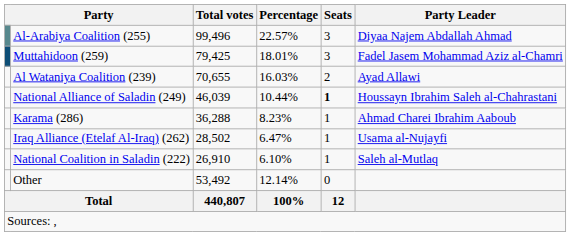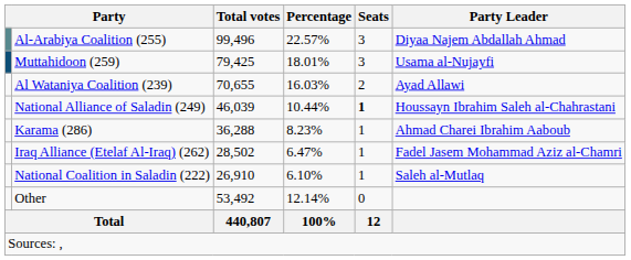 <table class="wikitable sortable" style="border:1px solid #8888aa; background-color:#f8f8f8; padding:0px; font-size:90%;">
 <tr style="background-color:#E9E9E9">
 <th colspan=2>Party</th>
 <th>Total votes</th>
 <th>Percentage</th>
 <th>Seats</th>
 <th>Party Leader</th>
 </tr>
 <tr>
 <td bgcolor="#57888D"></td>
 <td><a href='#'>Al-Arabiya Coalition</a> (255)</td>
 <td>99,496</td>
 <td>22.57%</td>
 <td>3</td>
 <td><a href='#'>Diyaa Najem Abdallah Ahmad</a></td>
 </tr>
 <tr>
 <td bgcolor="#0D4E76"></td>
 <td><a href='#'>Muttahidoon</a> (259)</td>
 <td>79,425</td>
 <td>18.01%</td>
 <td>3</td>
-<td><a href='#'>Fadel Jasem Mohammad Aziz al-Chamri</a></td>
+<td><a href='#'>Usama al-Nujayfi</a></td>
 </tr>
 <tr>
 <td></td>
 <td><a href='#'>Al Wataniya Coalition</a> (239)</td>
 <td>70,655</td>
 <td>16.03%</td>
 <td>2</td>
 <td><a href='#'>Ayad Allawi</a></td>
 </tr>
 <tr>
 <td></td>
 <td><a href='#'>National Alliance of Saladin</a> (249)</td>
 <td>46,039</td>
 <td>10.44%</td>
 <td><strong>1</strong></td>
 <td><a href='#'>Houssayn Ibrahim Saleh al-Chahrastani</a></td>
 </tr>
 <tr>
 <td></td>
 <td><a href='#'>Karama</a> (286)</td>
 <td>36,288</td>
 <td>8.23%</td>
 <td>1</td>
 <td><a href='#'>Ahmad Charei Ibrahim Aaboub</a></td>
 </tr>
 <tr>
 <td></td>
 <td><a href='#'>Iraq Alliance (Etelaf Al-Iraq)</a> (262)</td>
 <td>28,502</td>
 <td>6.47%</td>
 <td>1</td>
-<td><a href='#'>Usama al-Nujayfi</a></td>
+<td><a href='#'>Fadel Jasem Mohammad Aziz al-Chamri</a></td>
 </tr>
 <tr>
 <td></td>
 <td><a href='#'>National Coalition in Saladin</a> (222)</td>
 <td>26,910</td>
 <td>6.10%</td>
 <td>1</td>
 <td><a href='#'>Saleh al-Mutlaq</a></td>
 </tr>
 <tr>
 <td></td>
 <td>Other</td>
 <td>53,492</td>
 <td>12.14%</td>
 <td>0</td>
 <td></td>
 </tr>
 <tr>
 <th colspan=2><strong>Total</strong></th>
 <th><strong>440,807</strong></th>
 <th><strong>100%</strong></th>
 <th><strong>12</strong></th>
 <th></th>
 </tr>
 <tr>
 <td colspan=7 align=left>Sources: ,  </td>
 </tr>
 </table>
